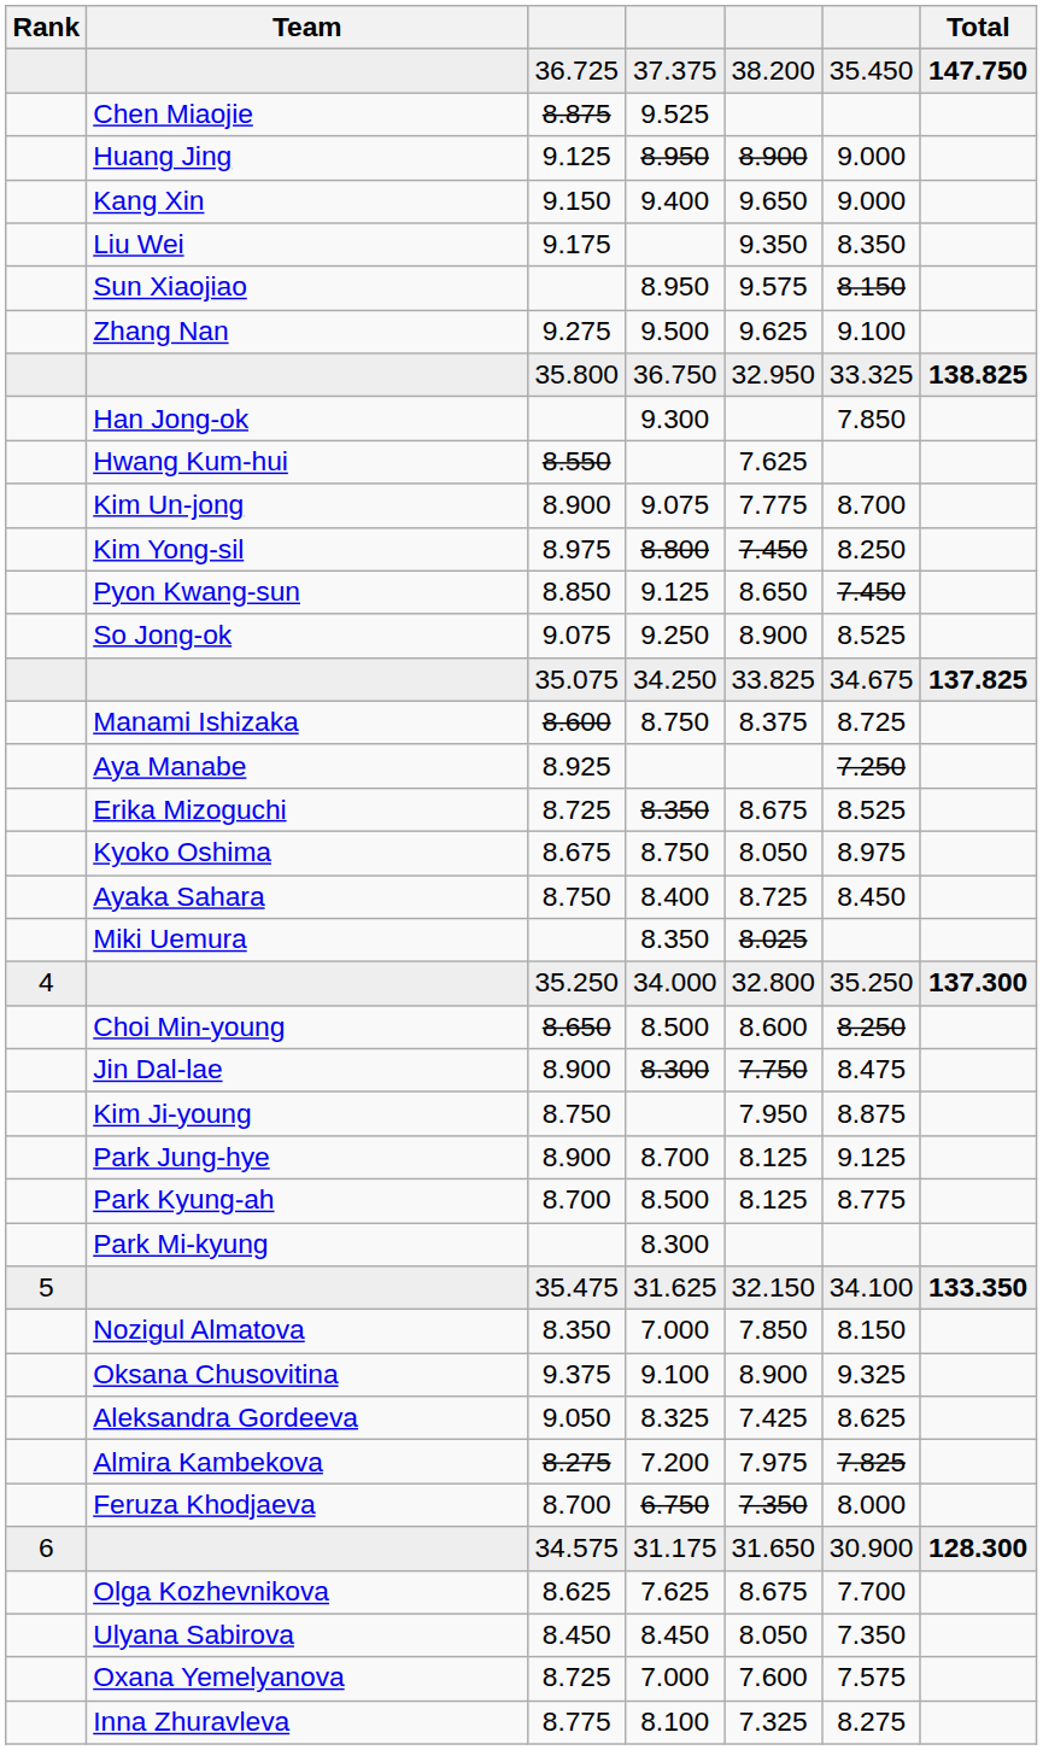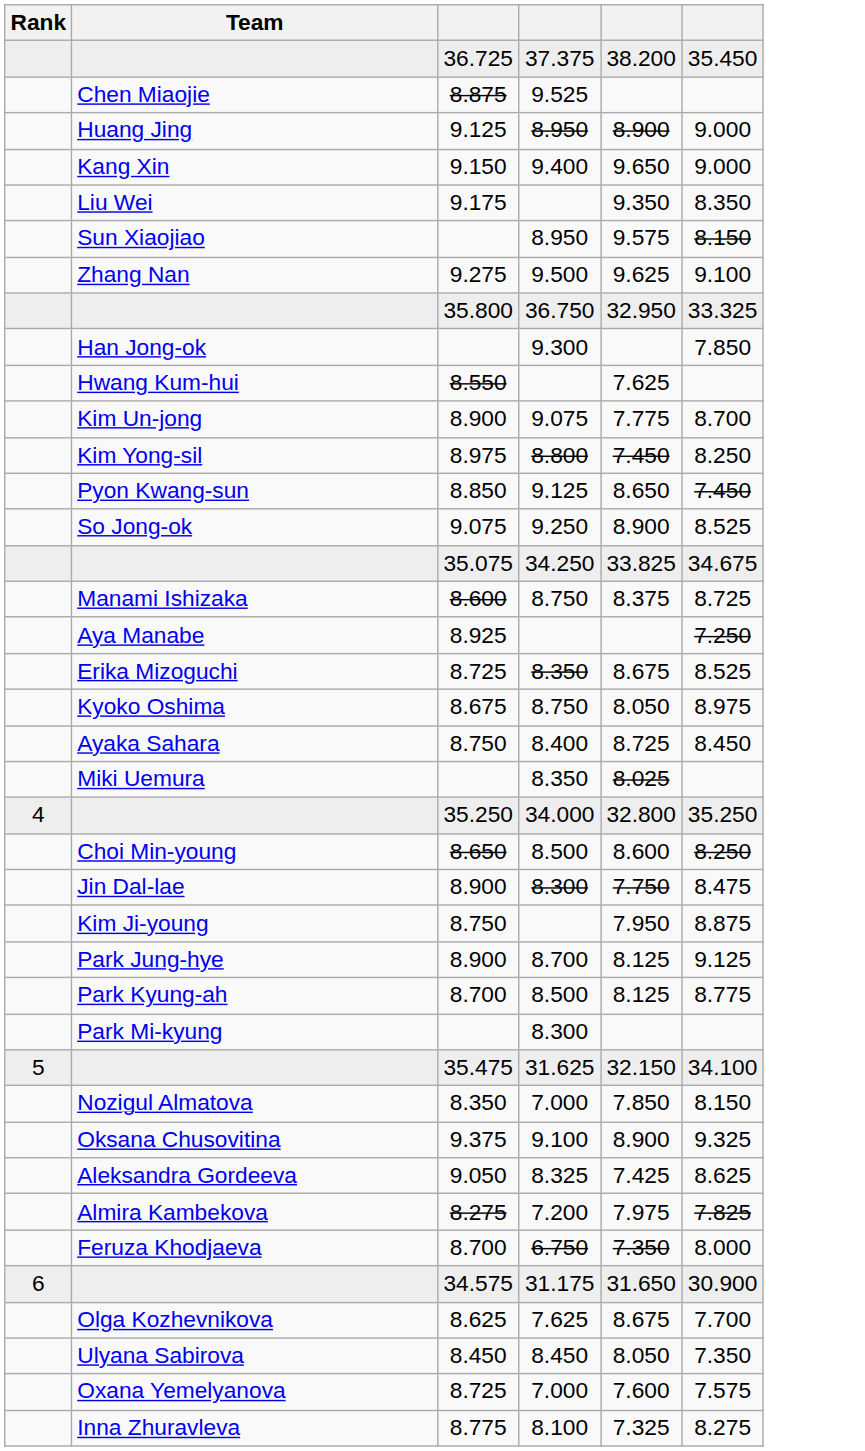 <table class=wikitable style="text-align:center">
 <tr>
 <th width=40>Rank</th>
 <th width=250>Team</th>
 <th width=50></th>
 <th width=50></th>
 <th width=50></th>
 <th width=50></th>
-<th width=60>Total</th>
 </tr>
 <tr bgcolor=eeeeee>
 <td></td>
 <td align=left></td>
 <td>36.725</td>
 <td>37.375</td>
 <td>38.200</td>
 <td>35.450</td>
-<td><strong>147.750</strong></td>
 </tr>
 <tr>
 <td></td>
 <td align=left><a href='#'>Chen Miaojie</a></td>
 <td><s>8.875</s></td>
 <td>9.525</td>
-<td></td>
 <td></td>
 <td></td>
 </tr>
 <tr>
 <td></td>
 <td align=left><a href='#'>Huang Jing</a></td>
 <td>9.125</td>
 <td><s>8.950</s></td>
 <td><s>8.900</s></td>
 <td>9.000</td>
-<td></td>
 </tr>
 <tr>
 <td></td>
 <td align=left><a href='#'>Kang Xin</a></td>
 <td>9.150</td>
 <td>9.400</td>
 <td>9.650</td>
 <td>9.000</td>
-<td></td>
 </tr>
 <tr>
 <td></td>
 <td align=left><a href='#'>Liu Wei</a></td>
 <td>9.175</td>
 <td></td>
 <td>9.350</td>
 <td>8.350</td>
-<td></td>
 </tr>
 <tr>
 <td></td>
 <td align=left><a href='#'>Sun Xiaojiao</a></td>
 <td></td>
 <td>8.950</td>
 <td>9.575</td>
 <td><s>8.150</s></td>
-<td></td>
 </tr>
 <tr>
 <td></td>
 <td align=left><a href='#'>Zhang Nan</a></td>
 <td>9.275</td>
 <td>9.500</td>
 <td>9.625</td>
 <td>9.100</td>
-<td></td>
 </tr>
 <tr bgcolor=eeeeee>
 <td></td>
 <td align=left></td>
 <td>35.800</td>
 <td>36.750</td>
 <td>32.950</td>
 <td>33.325</td>
-<td><strong>138.825</strong></td>
 </tr>
 <tr>
 <td></td>
 <td align=left><a href='#'>Han Jong-ok</a></td>
 <td></td>
 <td>9.300</td>
 <td></td>
 <td>7.850</td>
-<td></td>
 </tr>
 <tr>
 <td></td>
 <td align=left><a href='#'>Hwang Kum-hui</a></td>
 <td><s>8.550</s></td>
 <td></td>
 <td>7.625</td>
-<td></td>
 <td></td>
 </tr>
 <tr>
 <td></td>
 <td align=left><a href='#'>Kim Un-jong</a></td>
 <td>8.900</td>
 <td>9.075</td>
 <td>7.775</td>
 <td>8.700</td>
-<td></td>
 </tr>
 <tr>
 <td></td>
 <td align=left><a href='#'>Kim Yong-sil</a></td>
 <td>8.975</td>
 <td><s>8.800</s></td>
 <td><s>7.450</s></td>
 <td>8.250</td>
-<td></td>
 </tr>
 <tr>
 <td></td>
 <td align=left><a href='#'>Pyon Kwang-sun</a></td>
 <td>8.850</td>
 <td>9.125</td>
 <td>8.650</td>
 <td><s>7.450</s></td>
-<td></td>
 </tr>
 <tr>
 <td></td>
 <td align=left><a href='#'>So Jong-ok</a></td>
 <td>9.075</td>
 <td>9.250</td>
 <td>8.900</td>
 <td>8.525</td>
-<td></td>
 </tr>
 <tr bgcolor=eeeeee>
 <td></td>
 <td align=left></td>
 <td>35.075</td>
 <td>34.250</td>
 <td>33.825</td>
 <td>34.675</td>
-<td><strong>137.825</strong></td>
 </tr>
 <tr>
 <td></td>
 <td align=left><a href='#'>Manami Ishizaka</a></td>
 <td><s>8.600</s></td>
 <td>8.750</td>
 <td>8.375</td>
 <td>8.725</td>
-<td></td>
 </tr>
 <tr>
 <td></td>
 <td align=left><a href='#'>Aya Manabe</a></td>
 <td>8.925</td>
 <td></td>
 <td></td>
 <td><s>7.250</s></td>
-<td></td>
 </tr>
 <tr>
 <td></td>
 <td align=left><a href='#'>Erika Mizoguchi</a></td>
 <td>8.725</td>
 <td><s>8.350</s></td>
 <td>8.675</td>
 <td>8.525</td>
-<td></td>
 </tr>
 <tr>
 <td></td>
 <td align=left><a href='#'>Kyoko Oshima</a></td>
 <td>8.675</td>
 <td>8.750</td>
 <td>8.050</td>
 <td>8.975</td>
-<td></td>
 </tr>
 <tr>
 <td></td>
 <td align=left><a href='#'>Ayaka Sahara</a></td>
 <td>8.750</td>
 <td>8.400</td>
 <td>8.725</td>
 <td>8.450</td>
-<td></td>
 </tr>
 <tr>
 <td></td>
 <td align=left><a href='#'>Miki Uemura</a></td>
 <td></td>
 <td>8.350</td>
 <td><s>8.025</s></td>
-<td></td>
 <td></td>
 </tr>
 <tr bgcolor=eeeeee>
 <td>4</td>
 <td align=left></td>
 <td>35.250</td>
 <td>34.000</td>
 <td>32.800</td>
 <td>35.250</td>
-<td><strong>137.300</strong></td>
 </tr>
 <tr>
 <td></td>
 <td align=left><a href='#'>Choi Min-young</a></td>
 <td><s>8.650</s></td>
 <td>8.500</td>
 <td>8.600</td>
 <td><s>8.250</s></td>
-<td></td>
 </tr>
 <tr>
 <td></td>
 <td align=left><a href='#'>Jin Dal-lae</a></td>
 <td>8.900</td>
 <td><s>8.300</s></td>
 <td><s>7.750</s></td>
 <td>8.475</td>
-<td></td>
 </tr>
 <tr>
 <td></td>
 <td align=left><a href='#'>Kim Ji-young</a></td>
 <td>8.750</td>
 <td></td>
 <td>7.950</td>
 <td>8.875</td>
-<td></td>
 </tr>
 <tr>
 <td></td>
 <td align=left><a href='#'>Park Jung-hye</a></td>
 <td>8.900</td>
 <td>8.700</td>
 <td>8.125</td>
 <td>9.125</td>
-<td></td>
 </tr>
 <tr>
 <td></td>
 <td align=left><a href='#'>Park Kyung-ah</a></td>
 <td>8.700</td>
 <td>8.500</td>
 <td>8.125</td>
 <td>8.775</td>
-<td></td>
 </tr>
 <tr>
 <td></td>
 <td align=left><a href='#'>Park Mi-kyung</a></td>
 <td></td>
 <td>8.300</td>
-<td></td>
 <td></td>
 <td></td>
 </tr>
 <tr bgcolor=eeeeee>
 <td>5</td>
 <td align=left></td>
 <td>35.475</td>
 <td>31.625</td>
 <td>32.150</td>
 <td>34.100</td>
-<td><strong>133.350</strong></td>
 </tr>
 <tr>
 <td></td>
 <td align=left><a href='#'>Nozigul Almatova</a></td>
 <td>8.350</td>
 <td>7.000</td>
 <td>7.850</td>
 <td>8.150</td>
-<td></td>
 </tr>
 <tr>
 <td></td>
 <td align=left><a href='#'>Oksana Chusovitina</a></td>
 <td>9.375</td>
 <td>9.100</td>
 <td>8.900</td>
 <td>9.325</td>
-<td></td>
 </tr>
 <tr>
 <td></td>
 <td align=left><a href='#'>Aleksandra Gordeeva</a></td>
 <td>9.050</td>
 <td>8.325</td>
 <td>7.425</td>
 <td>8.625</td>
-<td></td>
 </tr>
 <tr>
 <td></td>
 <td align=left><a href='#'>Almira Kambekova</a></td>
 <td><s>8.275</s></td>
 <td>7.200</td>
 <td>7.975</td>
 <td><s>7.825</s></td>
-<td></td>
 </tr>
 <tr>
 <td></td>
 <td align=left><a href='#'>Feruza Khodjaeva</a></td>
 <td>8.700</td>
 <td><s>6.750</s></td>
 <td><s>7.350</s></td>
 <td>8.000</td>
-<td></td>
 </tr>
 <tr bgcolor=eeeeee>
 <td>6</td>
 <td align=left></td>
 <td>34.575</td>
 <td>31.175</td>
 <td>31.650</td>
 <td>30.900</td>
-<td><strong>128.300</strong></td>
 </tr>
 <tr>
 <td></td>
 <td align=left><a href='#'>Olga Kozhevnikova</a></td>
 <td>8.625</td>
 <td>7.625</td>
 <td>8.675</td>
 <td>7.700</td>
-<td></td>
 </tr>
 <tr>
 <td></td>
 <td align=left><a href='#'>Ulyana Sabirova</a></td>
 <td>8.450</td>
 <td>8.450</td>
 <td>8.050</td>
 <td>7.350</td>
-<td></td>
 </tr>
 <tr>
 <td></td>
 <td align=left><a href='#'>Oxana Yemelyanova</a></td>
 <td>8.725</td>
 <td>7.000</td>
 <td>7.600</td>
 <td>7.575</td>
-<td></td>
 </tr>
 <tr>
 <td></td>
 <td align=left><a href='#'>Inna Zhuravleva</a></td>
 <td>8.775</td>
 <td>8.100</td>
 <td>7.325</td>
 <td>8.275</td>
-<td></td>
 </tr>
 </table>
